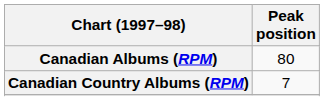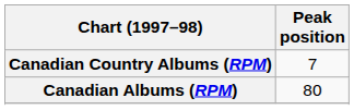 <table class="wikitable sortable plainrowheaders" style="text-align:center">
 <tr>
 <th scope="col">Chart (1997–98)</th>
 <th scope="col">Peak<br> position</th>
 </tr>
 <tr>
+<th scope="row">Canadian Country Albums (<em><a href='#'>RPM</a></em>)</th>
+<td>7</td>
+</tr>
+<tr>
 <th scope="row">Canadian Albums (<em><a href='#'>RPM</a></em>)</th>
 <td>80</td>
-</tr>
-<tr>
-<th scope="row">Canadian Country Albums (<em><a href='#'>RPM</a></em>)</th>
-<td>7</td>
 </tr>
 <tr>
 </tr>
 <tr>
 </tr>
 </table>
